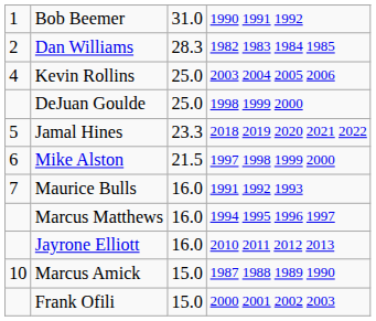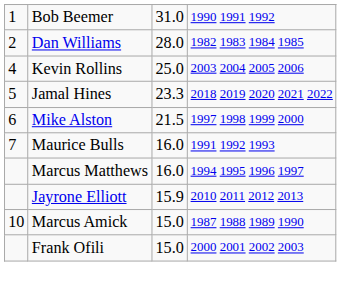 <table class="wikitable">
 <tr>
 </tr>
 <tr>
 <td>1</td>
 <td>Bob Beemer</td>
 <td>31.0</td>
 <td style="font-size:80%;"><a href='#'>1990</a> <a href='#'>1991</a> <a href='#'>1992</a></td>
 </tr>
 <tr>
 <td>2</td>
 <td><a href='#'>Dan Williams</a></td>
-<td>28.3</td>
+<td>28.0</td>
 <td style="font-size:80%;"><a href='#'>1982</a> <a href='#'>1983</a> <a href='#'>1984</a> <a href='#'>1985</a></td>
 </tr>
 <tr>
 <td>4</td>
 <td>Kevin Rollins</td>
 <td>25.0</td>
 <td style="font-size:80%;"><a href='#'>2003</a> <a href='#'>2004</a> <a href='#'>2005</a> <a href='#'>2006</a></td>
-</tr>
-<tr>
-<td></td>
-<td>DeJuan Goulde</td>
-<td>25.0</td>
-<td style="font-size:80%;"><a href='#'>1998</a> <a href='#'>1999</a> <a href='#'>2000</a></td>
 </tr>
 <tr>
 <td>5</td>
 <td>Jamal Hines</td>
 <td>23.3</td>
 <td style="font-size:80%;"><a href='#'>2018</a> <a href='#'>2019</a> <a href='#'>2020</a> <a href='#'>2021</a> <a href='#'>2022</a></td>
 </tr>
 <tr>
 <td>6</td>
 <td><a href='#'>Mike Alston</a></td>
 <td>21.5</td>
 <td style="font-size:80%;"><a href='#'>1997</a> <a href='#'>1998</a> <a href='#'>1999</a> <a href='#'>2000</a></td>
 </tr>
 <tr>
 <td>7</td>
 <td>Maurice Bulls</td>
 <td>16.0</td>
 <td style="font-size:80%;"><a href='#'>1991</a> <a href='#'>1992</a> <a href='#'>1993</a></td>
 </tr>
 <tr>
 <td></td>
 <td>Marcus Matthews</td>
 <td>16.0</td>
 <td style="font-size:80%;"><a href='#'>1994</a> <a href='#'>1995</a> <a href='#'>1996</a> <a href='#'>1997</a></td>
 </tr>
 <tr>
 <td></td>
 <td><a href='#'>Jayrone Elliott</a></td>
-<td>16.0</td>
+<td>15.9</td>
 <td style="font-size:80%;"><a href='#'>2010</a> <a href='#'>2011</a> <a href='#'>2012</a> <a href='#'>2013</a></td>
 </tr>
 <tr>
 <td>10</td>
 <td>Marcus Amick</td>
 <td>15.0</td>
 <td style="font-size:80%;"><a href='#'>1987</a> <a href='#'>1988</a> <a href='#'>1989</a> <a href='#'>1990</a></td>
 </tr>
 <tr>
 <td></td>
 <td>Frank Ofili</td>
 <td>15.0</td>
 <td style="font-size:80%;"><a href='#'>2000</a> <a href='#'>2001</a> <a href='#'>2002</a> <a href='#'>2003</a></td>
 </tr>
 </table>
